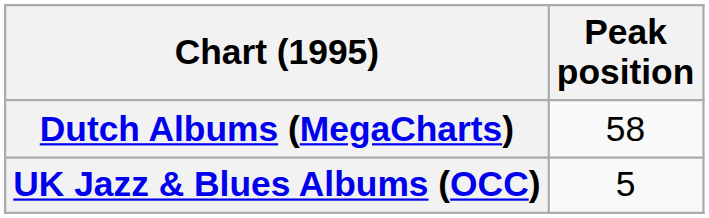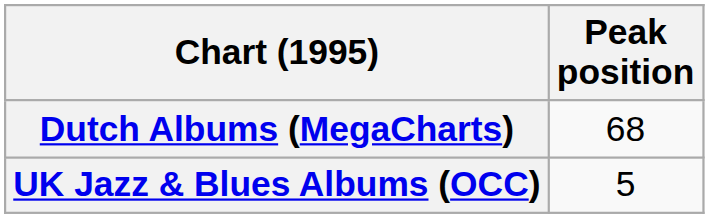 <table class="wikitable sortable plainrowheaders" style="text-align:center">
 <tr>
 <th scope="col">Chart (1995)</th>
 <th scope="col">Peak<br>position</th>
 </tr>
 <tr>
 <th scope="row"><a href='#'>Dutch Albums</a> (<a href='#'>MegaCharts</a>)</th>
-<td>58</td>
+<td>68</td>
 </tr>
 <tr>
 <th scope="row"><a href='#'>UK Jazz & Blues Albums</a> (<a href='#'>OCC</a>)</th>
 <td>5</td>
 </tr>
 </table>
